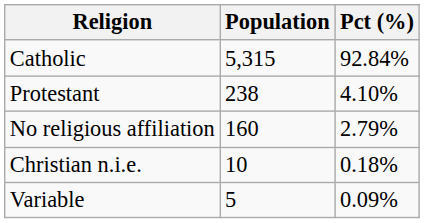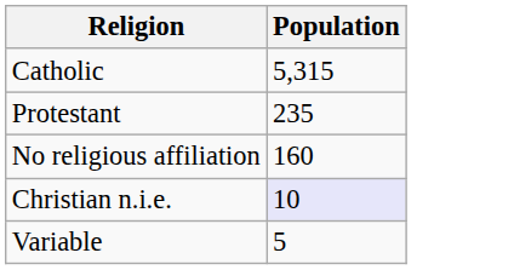 <table class="wikitable">
 <tr>
 <th>Religion</th>
 <th>Population</th>
-<th>Pct (%)</th>
 </tr>
 <tr>
 <td>Catholic</td>
 <td>5,315</td>
-<td>92.84%</td>
 </tr>
 <tr>
 <td>Protestant</td>
-<td>238</td>
-<td>4.10%</td>
+<td>235</td>
 </tr>
 <tr>
 <td>No religious affiliation</td>
 <td>160</td>
-<td>2.79%</td>
 </tr>
 <tr>
 <td>Christian n.i.e.</td>
-<td>10</td>
-<td>0.18%</td>
+<td style="background: lavender;">10</td>
 </tr>
 <tr>
 <td>Variable</td>
 <td>5</td>
-<td>0.09%</td>
 </tr>
 </table>
